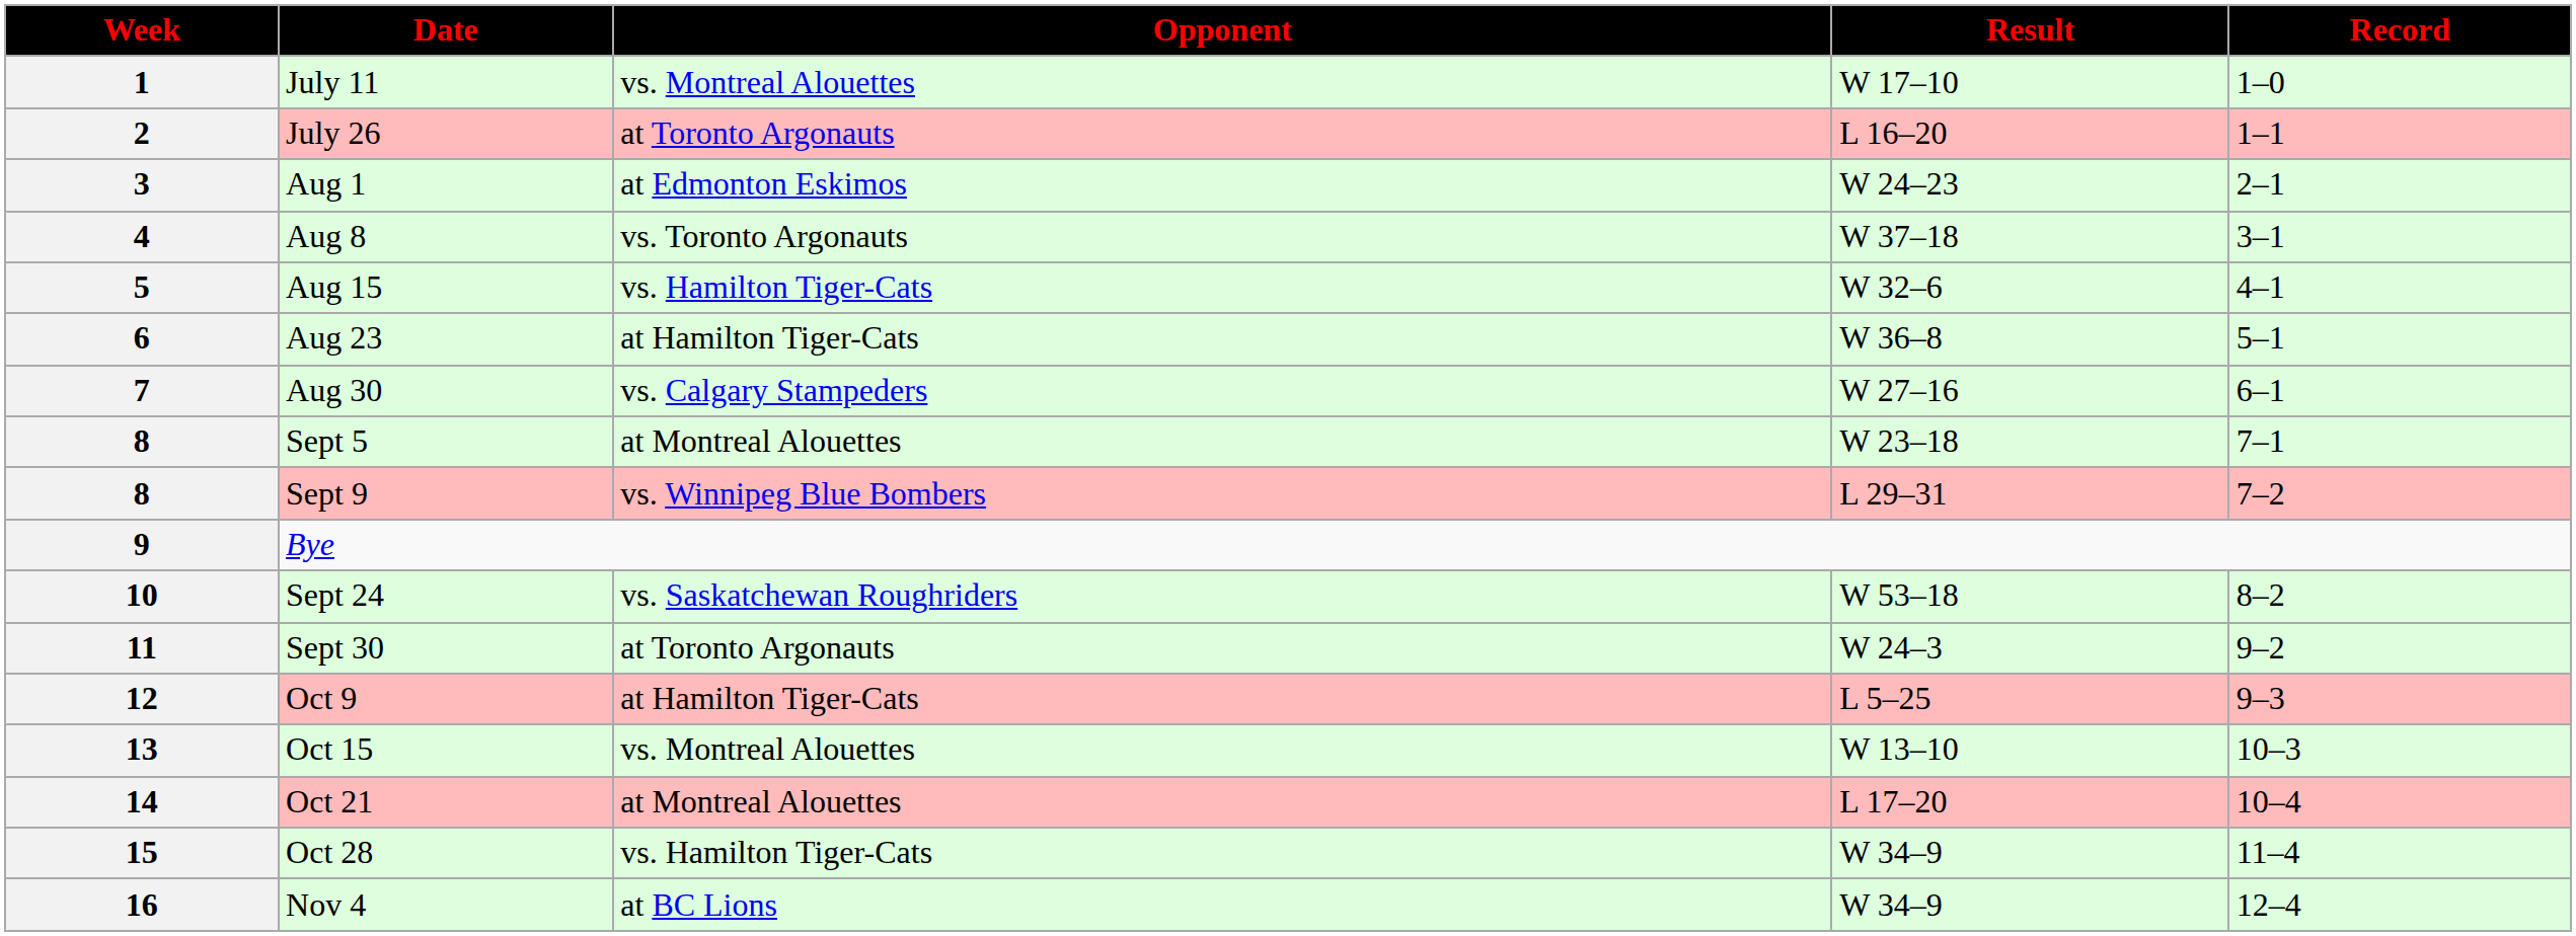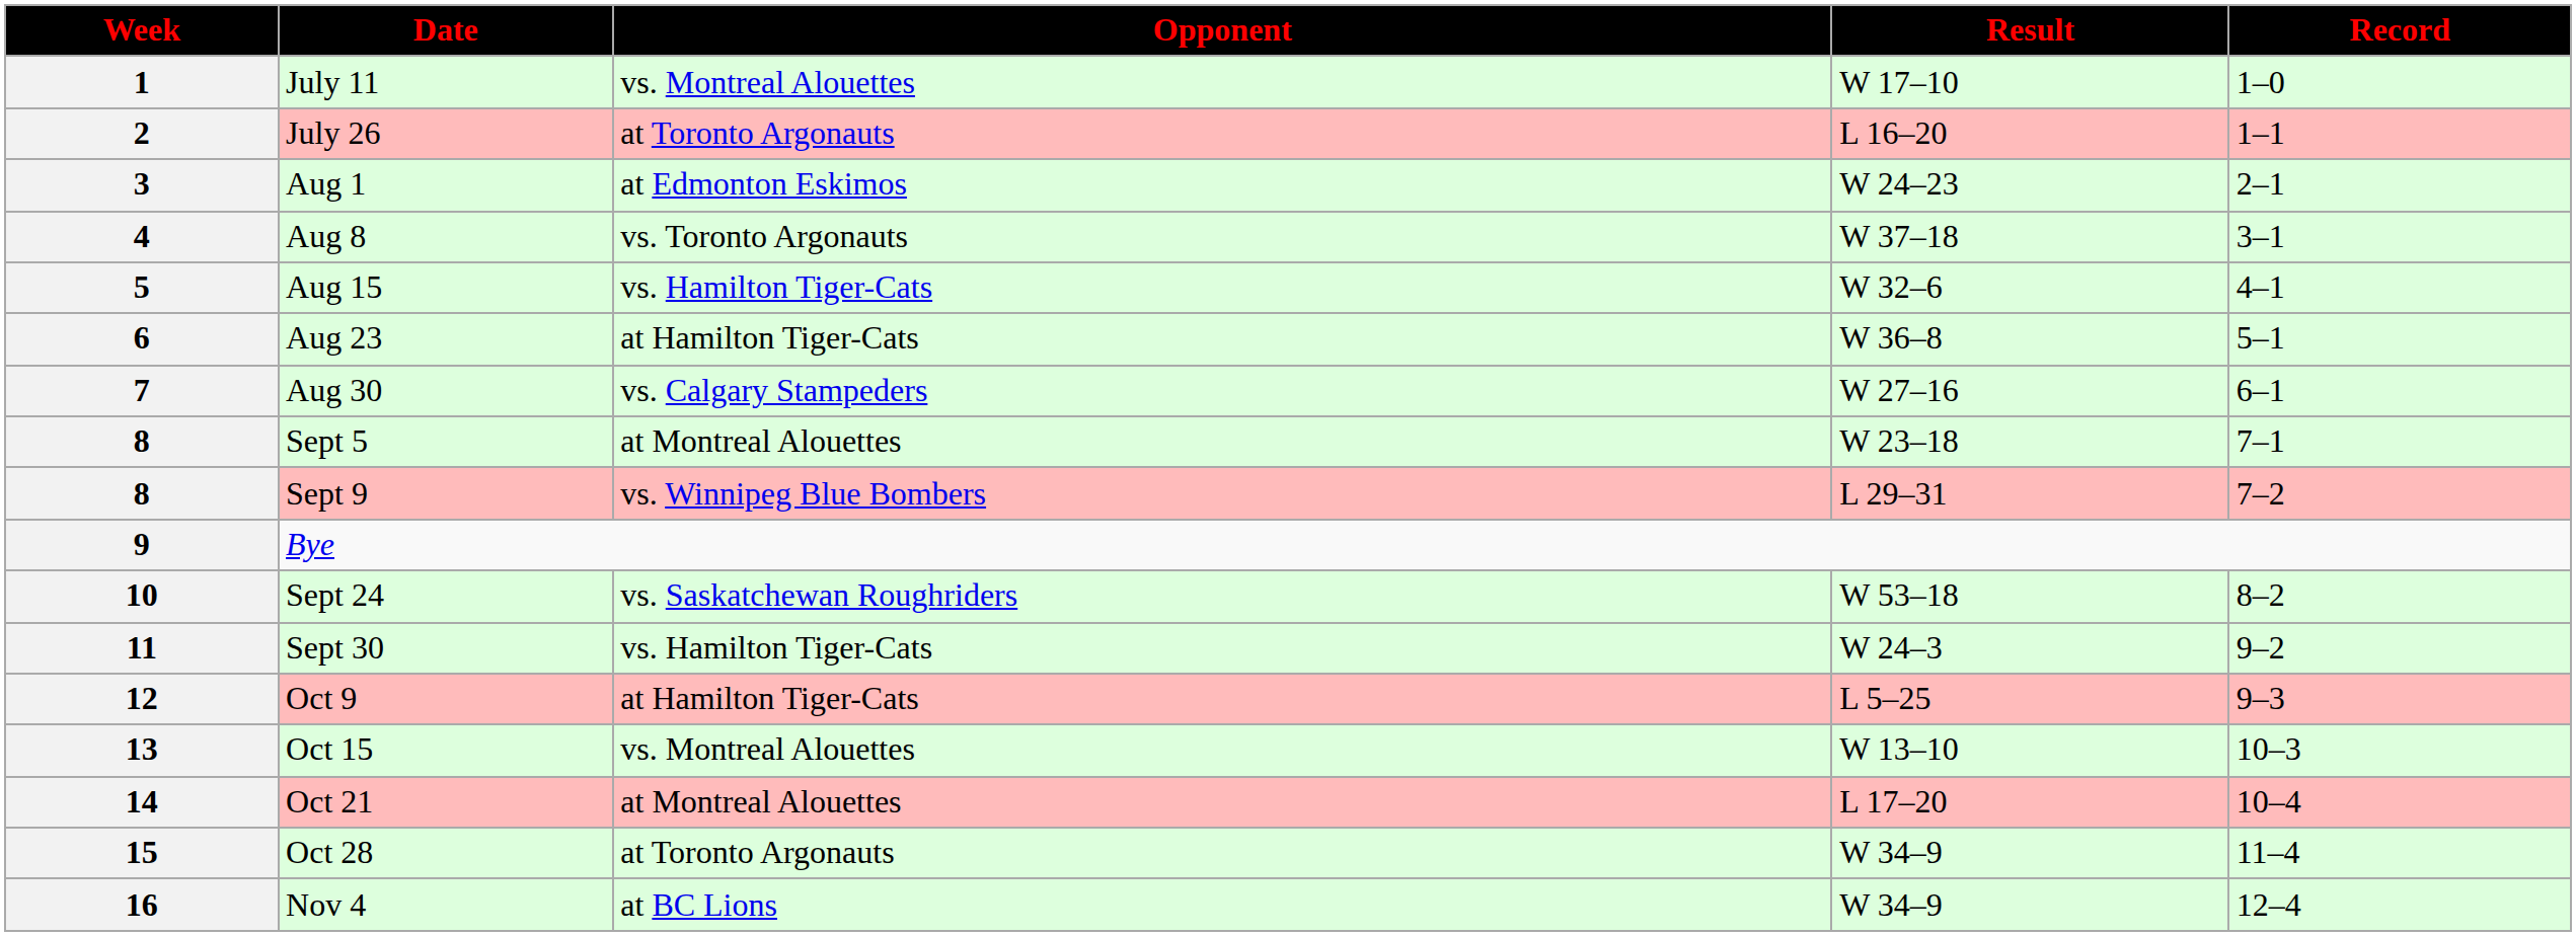 <table class="wikitable" width="80%">
 <tr align="center"  style="background:black;color:red;">
 <td><strong>Week</strong></td>
 <td><strong>Date</strong></td>
 <td><strong>Opponent</strong></td>
 <td><strong>Result</strong></td>
 <td><strong>Record</strong></td>
 </tr>
 <tr style="background:#ddffdd">
 <th>1</th>
 <td>July 11</td>
 <td>vs. <a href='#'>Montreal Alouettes</a></td>
 <td>W 17–10</td>
 <td>1–0</td>
 </tr>
 <tr style="background:#ffbbbb">
 <th>2</th>
 <td>July 26</td>
 <td>at <a href='#'>Toronto Argonauts</a></td>
 <td>L 16–20</td>
 <td>1–1</td>
 </tr>
 <tr style="background:#ddffdd">
 <th>3</th>
 <td>Aug 1</td>
 <td>at <a href='#'>Edmonton Eskimos</a></td>
 <td>W 24–23</td>
 <td>2–1</td>
 </tr>
 <tr style="background:#ddffdd">
 <th>4</th>
 <td>Aug 8</td>
 <td>vs. Toronto Argonauts</td>
 <td>W 37–18</td>
 <td>3–1</td>
 </tr>
 <tr style="background:#ddffdd">
 <th>5</th>
 <td>Aug 15</td>
 <td>vs. <a href='#'>Hamilton Tiger-Cats</a></td>
 <td>W 32–6</td>
 <td>4–1</td>
 </tr>
 <tr style="background:#ddffdd">
 <th>6</th>
 <td>Aug 23</td>
 <td>at Hamilton Tiger-Cats</td>
 <td>W 36–8</td>
 <td>5–1</td>
 </tr>
 <tr style="background:#ddffdd">
 <th>7</th>
 <td>Aug 30</td>
 <td>vs. <a href='#'>Calgary Stampeders</a></td>
 <td>W 27–16</td>
 <td>6–1</td>
 </tr>
 <tr style="background:#ddffdd">
 <th>8</th>
 <td>Sept 5</td>
 <td>at Montreal Alouettes</td>
 <td>W 23–18</td>
 <td>7–1</td>
 </tr>
 <tr style="background:#ffbbbb">
 <th>8</th>
 <td>Sept 9</td>
 <td>vs. <a href='#'>Winnipeg Blue Bombers</a></td>
 <td>L 29–31</td>
 <td>7–2</td>
 </tr>
 <tr>
 <th>9</th>
 <td colspan=7><em><a href='#'>Bye</a></em></td>
 </tr>
 <tr style="background:#ddffdd">
 <th>10</th>
 <td>Sept 24</td>
 <td>vs. <a href='#'>Saskatchewan Roughriders</a></td>
 <td>W 53–18</td>
 <td>8–2</td>
 </tr>
 <tr style="background:#ddffdd">
 <th>11</th>
 <td>Sept 30</td>
-<td>at Toronto Argonauts</td>
+<td>vs. Hamilton Tiger-Cats</td>
 <td>W 24–3</td>
 <td>9–2</td>
 </tr>
 <tr style="background:#ffbbbb">
 <th>12</th>
 <td>Oct 9</td>
 <td>at Hamilton Tiger-Cats</td>
 <td>L 5–25</td>
 <td>9–3</td>
 </tr>
 <tr style="background:#ddffdd">
 <th>13</th>
 <td>Oct 15</td>
 <td>vs. Montreal Alouettes</td>
 <td>W 13–10</td>
 <td>10–3</td>
 </tr>
 <tr style="background:#ffbbbb">
 <th>14</th>
 <td>Oct 21</td>
 <td>at Montreal Alouettes</td>
 <td>L 17–20</td>
 <td>10–4</td>
 </tr>
 <tr style="background:#ddffdd">
 <th>15</th>
 <td>Oct 28</td>
-<td>vs. Hamilton Tiger-Cats</td>
+<td>at Toronto Argonauts</td>
 <td>W 34–9</td>
 <td>11–4</td>
 </tr>
 <tr style="background:#ddffdd">
 <th>16</th>
 <td>Nov 4</td>
 <td>at <a href='#'>BC Lions</a></td>
 <td>W 34–9</td>
 <td>12–4</td>
 </tr>
 </table>
